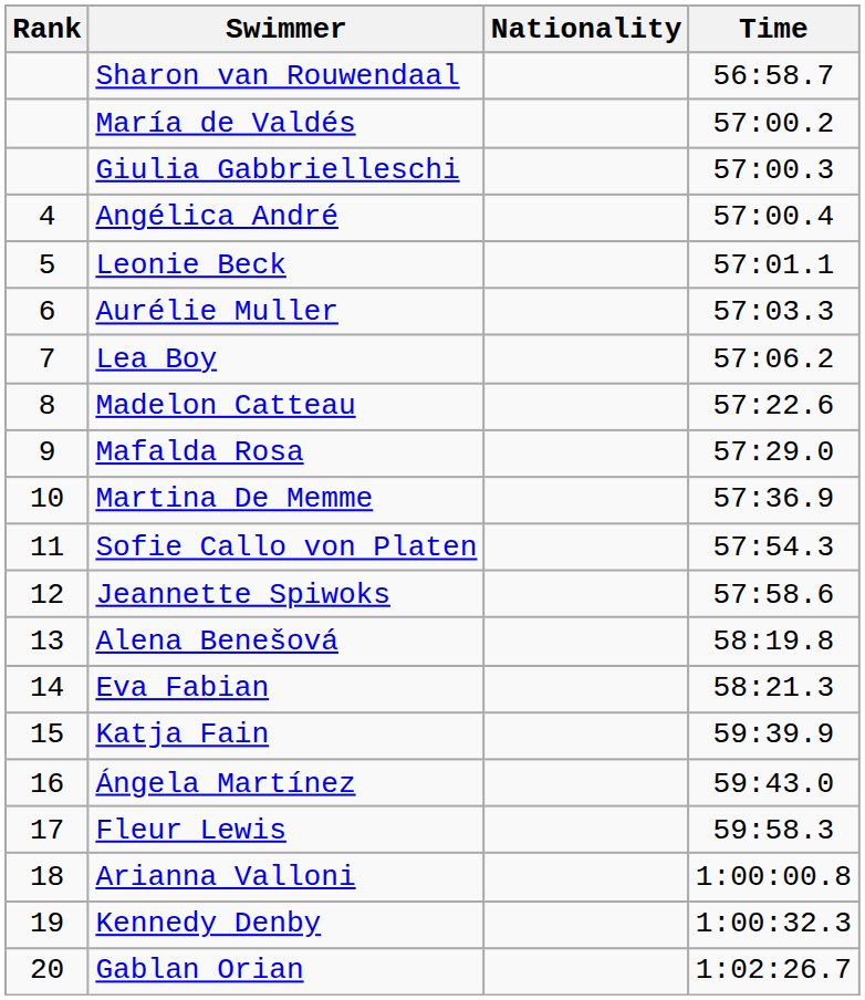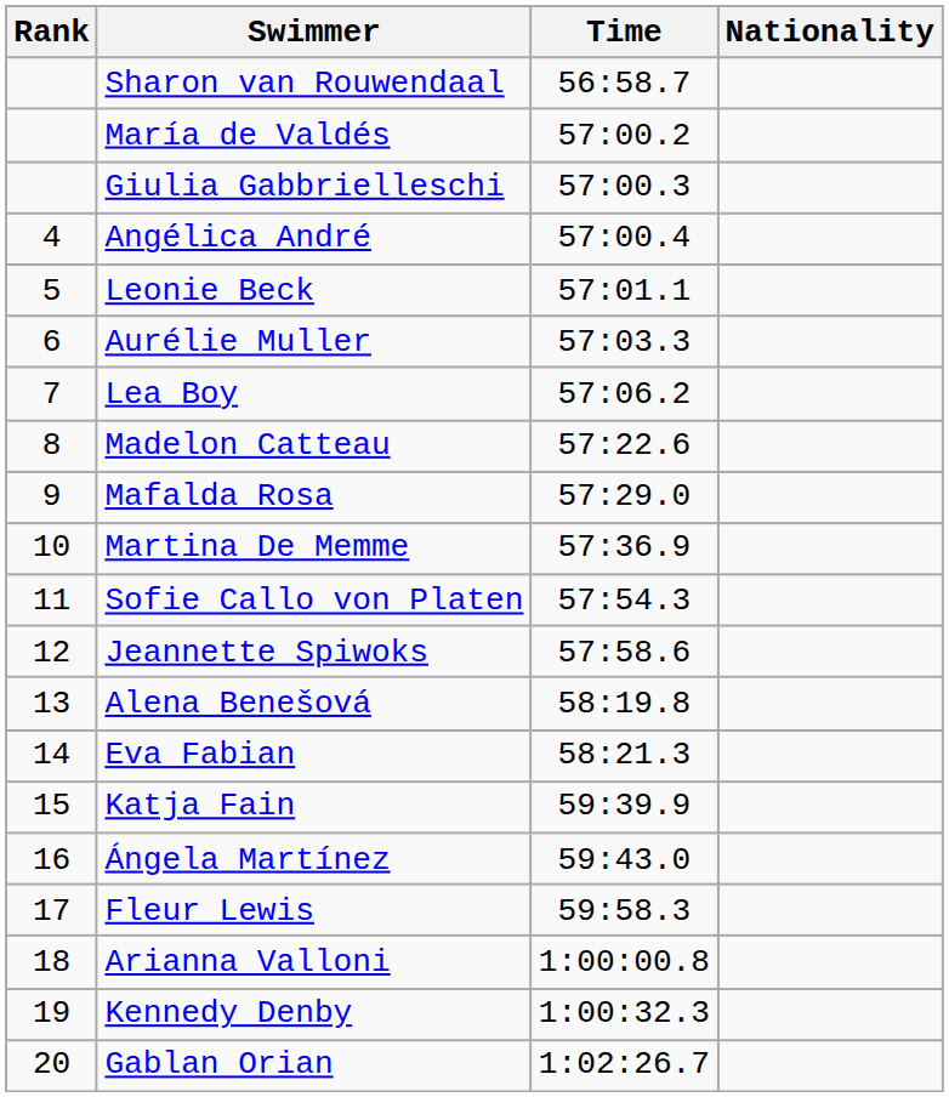 <table class="wikitable sortable" style="text-align:center">
 <tr>
 <th>Rank</th>
 <th>Swimmer</th>
+<th>Time</th>
 <th>Nationality</th>
-<th>Time</th>
 </tr>
 <tr>
 <td></td>
 <td align=left><a href='#'>Sharon van Rouwendaal</a></td>
+<td>56:58.7</td>
 <td align=left></td>
-<td>56:58.7</td>
 </tr>
 <tr>
 <td></td>
 <td align=left><a href='#'>María de Valdés</a></td>
+<td>57:00.2</td>
 <td align=left></td>
-<td>57:00.2</td>
 </tr>
 <tr>
 <td></td>
 <td align=left><a href='#'>Giulia Gabbrielleschi</a></td>
+<td>57:00.3</td>
 <td align=left></td>
-<td>57:00.3</td>
 </tr>
 <tr>
 <td>4</td>
 <td align=left><a href='#'>Angélica André</a></td>
+<td>57:00.4</td>
 <td align=left></td>
-<td>57:00.4</td>
 </tr>
 <tr>
 <td>5</td>
 <td align=left><a href='#'>Leonie Beck</a></td>
+<td>57:01.1</td>
 <td align=left></td>
-<td>57:01.1</td>
 </tr>
 <tr>
 <td>6</td>
 <td align=left><a href='#'>Aurélie Muller</a></td>
+<td>57:03.3</td>
 <td align=left></td>
-<td>57:03.3</td>
 </tr>
 <tr>
 <td>7</td>
 <td align=left><a href='#'>Lea Boy</a></td>
+<td>57:06.2</td>
 <td align=left></td>
-<td>57:06.2</td>
 </tr>
 <tr>
 <td>8</td>
 <td align=left><a href='#'>Madelon Catteau</a></td>
+<td>57:22.6</td>
 <td align=left></td>
-<td>57:22.6</td>
 </tr>
 <tr>
 <td>9</td>
 <td align=left><a href='#'>Mafalda Rosa</a></td>
+<td>57:29.0</td>
 <td align=left></td>
-<td>57:29.0</td>
 </tr>
 <tr>
 <td>10</td>
 <td align=left><a href='#'>Martina De Memme</a></td>
+<td>57:36.9</td>
 <td align=left></td>
-<td>57:36.9</td>
 </tr>
 <tr>
 <td>11</td>
 <td align=left><a href='#'>Sofie Callo von Platen</a></td>
+<td>57:54.3</td>
 <td align=left></td>
-<td>57:54.3</td>
 </tr>
 <tr>
 <td>12</td>
 <td align=left><a href='#'>Jeannette Spiwoks</a></td>
+<td>57:58.6</td>
 <td align=left></td>
-<td>57:58.6</td>
 </tr>
 <tr>
 <td>13</td>
 <td align=left><a href='#'>Alena Benešová</a></td>
+<td>58:19.8</td>
 <td align=left></td>
-<td>58:19.8</td>
 </tr>
 <tr>
 <td>14</td>
 <td align=left><a href='#'>Eva Fabian</a></td>
+<td>58:21.3</td>
 <td align=left></td>
-<td>58:21.3</td>
 </tr>
 <tr>
 <td>15</td>
 <td align=left><a href='#'>Katja Fain</a></td>
+<td>59:39.9</td>
 <td align=left></td>
-<td>59:39.9</td>
 </tr>
 <tr>
 <td>16</td>
 <td align=left><a href='#'>Ángela Martínez</a></td>
+<td>59:43.0</td>
 <td align=left></td>
-<td>59:43.0</td>
 </tr>
 <tr>
 <td>17</td>
 <td align=left><a href='#'>Fleur Lewis</a></td>
+<td>59:58.3</td>
 <td align=left></td>
-<td>59:58.3</td>
 </tr>
 <tr>
 <td>18</td>
 <td align=left><a href='#'>Arianna Valloni</a></td>
+<td>1:00:00.8</td>
 <td align=left></td>
-<td>1:00:00.8</td>
 </tr>
 <tr>
 <td>19</td>
 <td align=left><a href='#'>Kennedy Denby</a></td>
+<td>1:00:32.3</td>
 <td align=left></td>
-<td>1:00:32.3</td>
 </tr>
 <tr>
 <td>20</td>
 <td align=left><a href='#'>Gablan Orian</a></td>
+<td>1:02:26.7</td>
 <td align=left></td>
-<td>1:02:26.7</td>
 </tr>
 </table>
